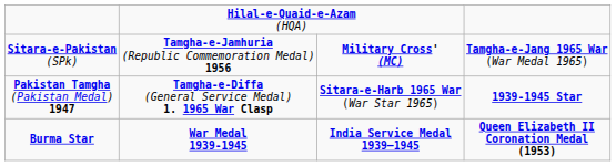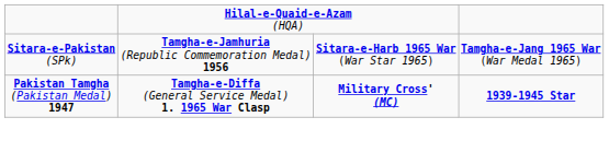 <table class="wikitable" style="margin:1em auto; text-align:center;">
 <tr>
 <td></td>
 <td colspan="2"><strong><a href='#'>Hilal-e-Quaid-e-Azam</a></strong><br><em>(HQA)</em></td>
 <td></td>
 </tr>
 <tr>
 <td><strong><a href='#'>Sitara-e-Pakistan</a></strong><br><em>(SPk)</em></td>
 <td><strong><a href='#'>Tamgha-e-Jamhuria</a></strong><br><em>(Republic Commemoration Medal)</em><br><strong>1956</strong></td>
-<td><strong><a href='#'>Military Cross</a><strong><em>'</strong><br><a href='#'><strong>(MC)</strong></a></td>
+<td><strong><a href='#'>Sitara-e-Harb 1965 War</a></strong><br>(<em>War Star 1965</em>)</td>
 <td><strong><a href='#'>Tamgha-e-Jang 1965 War</a></strong><br>(<em>War Medal 1965</em>)</td>
 </tr>
 <tr>
 <td><strong><a href='#'>Pakistan Tamgha</a></strong><br><em>(<a href='#'>Pakistan Medal</a>)</em><br><strong>1947</strong></td>
 <td><strong><a href='#'>Tamgha-e-Diffa</a></strong><br><em>(General Service Medal)</em><br><strong>1. <a href='#'>1965 War</a> Clasp</strong></td>
-<td><strong><a href='#'>Sitara-e-Harb 1965 War</a></strong><br>(<em>War Star 1965</em>)</td>
+<td><strong><a href='#'>Military Cross</a><strong><em>'</strong><br><a href='#'><strong>(MC)</strong></a></td>
 <td><strong><a href='#'>1939-1945 Star</a></strong></td>
 </tr>
-<tr>
-<td><strong><a href='#'>Burma Star</a></strong></td>
-<td><strong><a href='#'>War Medal</a></strong><br><strong><a href='#'>1939-1945</a></strong></td>
-<td><strong><a href='#'>India Service Medal</a></strong><br><a href='#'><strong>1939–1945</strong></a></td>
-<td><strong><a href='#'>Queen Elizabeth II</a></strong><br><strong><a href='#'>Coronation Medal</a></strong><br><strong>(1953)</strong></td>
-</tr>
 </table>
